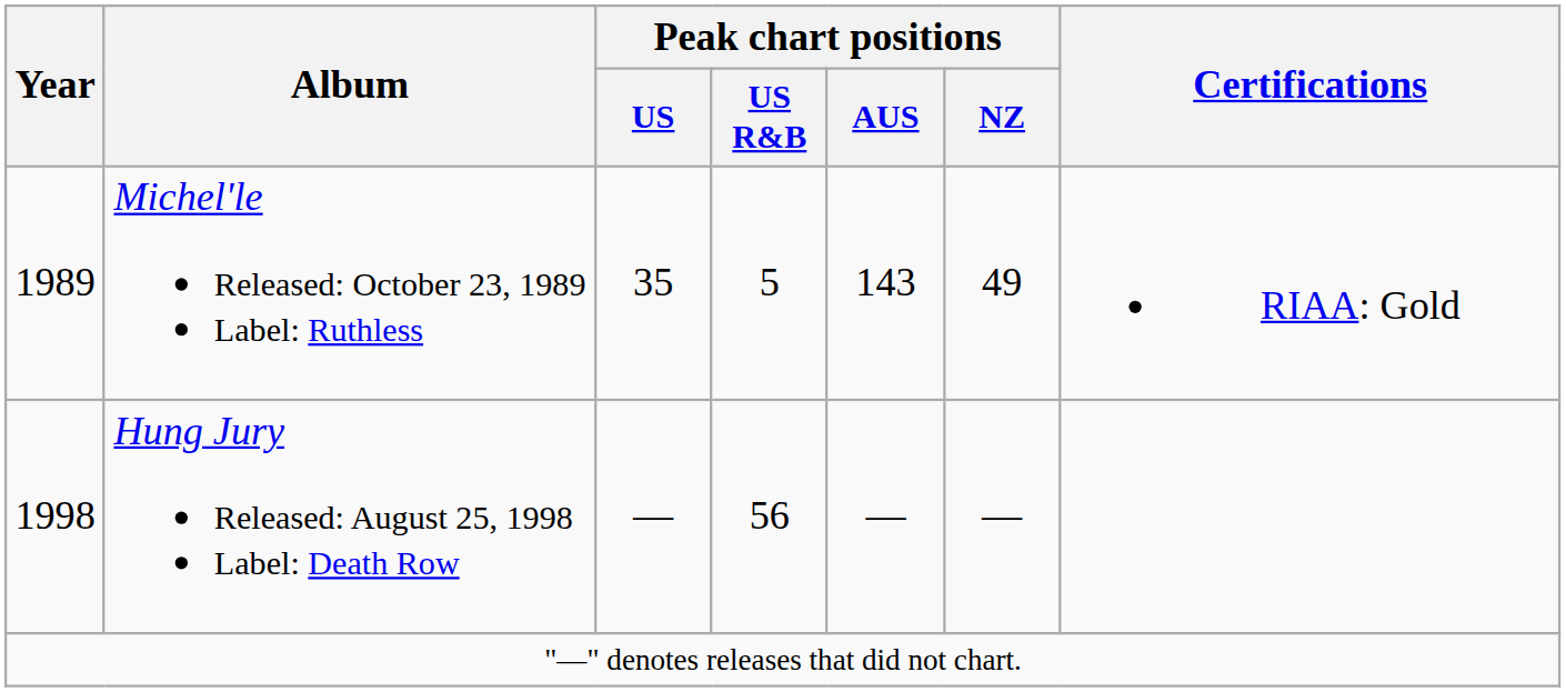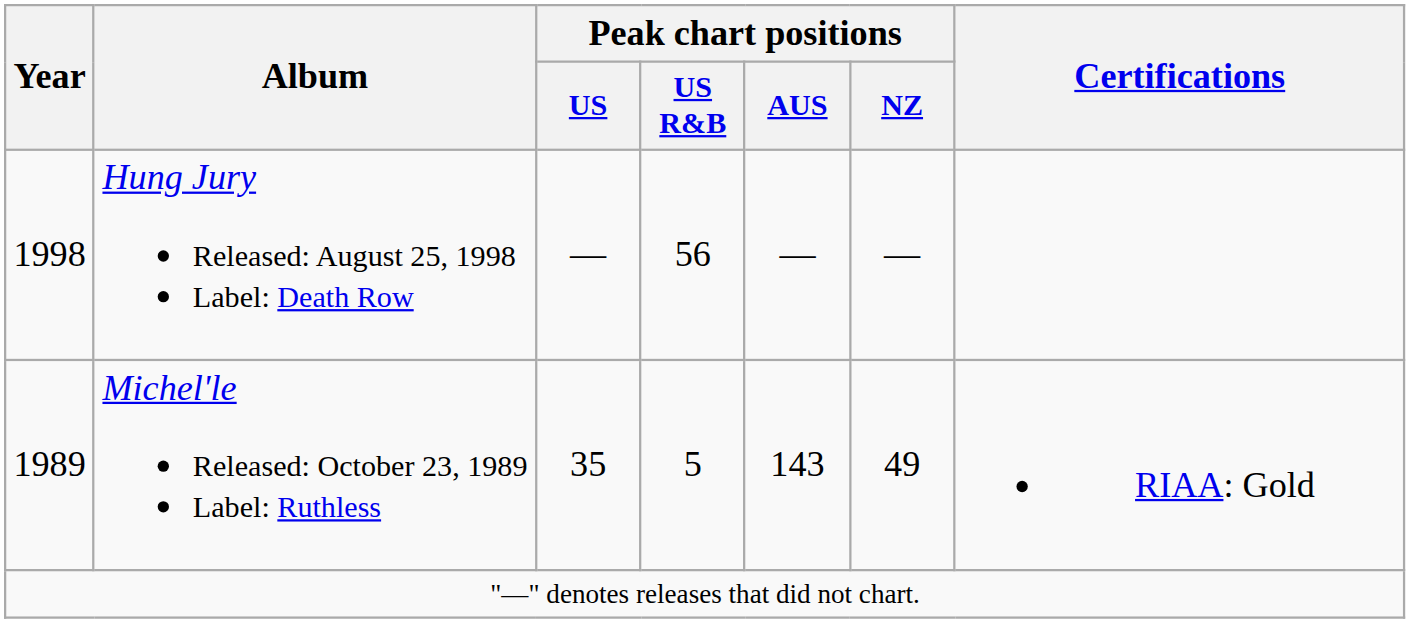 <table class="wikitable" style="text-align:center;">
 <tr>
 <th rowspan="2">Year</th>
 <th rowspan="2">Album</th>
 <th colspan="4">Peak chart positions</th>
 <th scope="col" rowspan="2" style="width:12em;"><a href='#'>Certifications</a></th>
 </tr>
 <tr style="font-size:smaller;">
 <th style="width:40px;"><a href='#'>US</a><br></th>
 <th style="width:40px;"><a href='#'>US R&B</a><br></th>
 <th style="width:40px;"><a href='#'>AUS</a><br></th>
 <th style="width:40px;"><a href='#'>NZ</a><br></th>
 </tr>
 <tr>
+<td>1998</td>
+<td style="text-align:left;"><em><a href='#'>Hung Jury</a></em><br><ul><li><small>Released: August 25, 1998</small></li><li><small>Label: <a href='#'>Death Row</a></small></li></ul></td>
+<td>—</td>
+<td>56</td>
+<td>—</td>
+<td>—</td>
+<td></td>
+</tr>
+<tr>
 <td>1989</td>
 <td style="text-align:left;"><em><a href='#'>Michel'le</a></em><br><ul><li><small>Released: October 23, 1989</small></li><li><small>Label: <a href='#'>Ruthless</a></small></li></ul></td>
 <td>35</td>
 <td>5</td>
 <td>143</td>
 <td>49</td>
 <td><br><ul><li><a href='#'>RIAA</a>: Gold</li></ul></td>
 </tr>
 <tr>
-<td>1998</td>
-<td style="text-align:left;"><em><a href='#'>Hung Jury</a></em><br><ul><li><small>Released: August 25, 1998</small></li><li><small>Label: <a href='#'>Death Row</a></small></li></ul></td>
-<td>—</td>
-<td>56</td>
-<td>—</td>
-<td>—</td>
-<td></td>
-</tr>
-<tr>
 <td colspan="7" style="text-align:center; font-size:9pt;">"—" denotes releases that did not chart.</td>
 </tr>
 </table>
